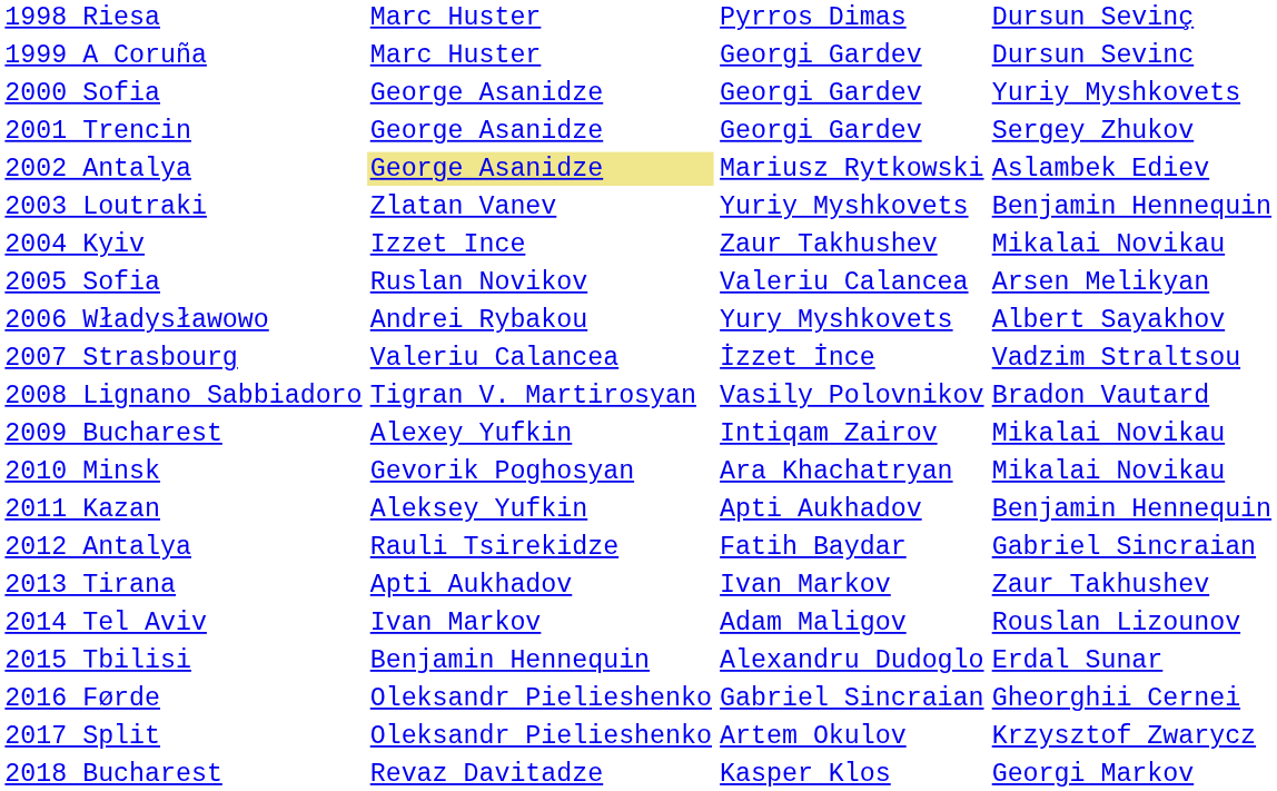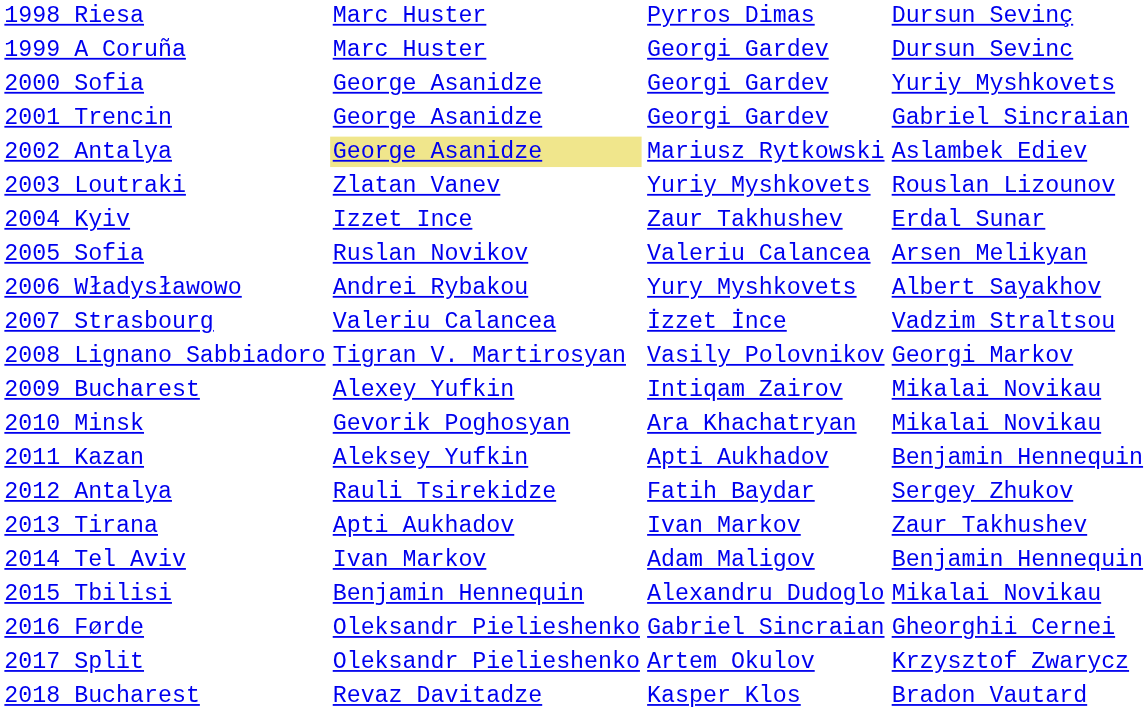 <table>
 <tr>
 <td><a href='#'>1998 Riesa</a></td>
 <td> <a href='#'>Marc Huster</a></td>
 <td> <a href='#'>Pyrros Dimas</a></td>
 <td> <a href='#'>Dursun Sevinç</a></td>
 </tr>
 <tr>
 <td><a href='#'>1999 A Coruña</a></td>
 <td> <a href='#'>Marc Huster</a></td>
 <td> <a href='#'>Georgi Gardev</a></td>
 <td> <a href='#'>Dursun Sevinc</a></td>
 </tr>
 <tr>
 <td><a href='#'>2000 Sofia</a></td>
 <td> <a href='#'>George Asanidze</a></td>
 <td> <a href='#'>Georgi Gardev</a></td>
 <td> <a href='#'>Yuriy Myshkovets</a></td>
 </tr>
 <tr>
 <td><a href='#'>2001 Trencin</a></td>
 <td> <a href='#'>George Asanidze</a></td>
 <td> <a href='#'>Georgi Gardev</a></td>
-<td> <a href='#'>Sergey Zhukov</a></td>
+<td> <a href='#'>Gabriel Sincraian </a></td>
 </tr>
 <tr>
 <td><a href='#'>2002 Antalya</a></td>
 <td style="background: khaki;"> <a href='#'>George Asanidze</a></td>
 <td> <a href='#'>Mariusz Rytkowski</a></td>
 <td> <a href='#'>Aslambek Ediev</a></td>
 </tr>
 <tr>
 <td><a href='#'>2003 Loutraki</a></td>
 <td> <a href='#'>Zlatan Vanev</a></td>
 <td> <a href='#'>Yuriy Myshkovets</a></td>
-<td> <a href='#'>Benjamin Hennequin</a></td>
+<td> <a href='#'>Rouslan Lizounov</a></td>
 </tr>
 <tr>
 <td><a href='#'>2004 Kyiv</a></td>
 <td> <a href='#'>Izzet Ince</a></td>
 <td> <a href='#'>Zaur Takhushev</a></td>
-<td> <a href='#'>Mikalai Novikau</a></td>
+<td> <a href='#'>Erdal Sunar</a></td>
 </tr>
 <tr>
 <td><a href='#'>2005 Sofia</a></td>
 <td> <a href='#'>Ruslan Novikov</a></td>
 <td> <a href='#'>Valeriu Calancea</a></td>
 <td> <a href='#'>Arsen Melikyan</a></td>
 </tr>
 <tr>
 <td><a href='#'>2006 Władysławowo</a></td>
 <td> <a href='#'>Andrei Rybakou</a></td>
 <td> <a href='#'>Yury Myshkovets</a></td>
 <td> <a href='#'>Albert Sayakhov</a></td>
 </tr>
 <tr>
 <td><a href='#'>2007 Strasbourg</a></td>
 <td> <a href='#'>Valeriu Calancea</a></td>
 <td> <a href='#'>İzzet İnce</a></td>
 <td> <a href='#'>Vadzim Straltsou</a></td>
 </tr>
 <tr>
 <td><a href='#'>2008 Lignano Sabbiadoro</a></td>
 <td> <a href='#'>Tigran V. Martirosyan</a></td>
 <td> <a href='#'>Vasily Polovnikov</a></td>
-<td> <a href='#'>Bradon Vautard</a></td>
+<td> <a href='#'>Georgi Markov</a></td>
 </tr>
 <tr>
 <td><a href='#'>2009 Bucharest</a></td>
 <td> <a href='#'>Alexey Yufkin</a></td>
 <td> <a href='#'>Intiqam Zairov</a></td>
 <td> <a href='#'>Mikalai Novikau</a></td>
 </tr>
 <tr>
 <td><a href='#'>2010 Minsk</a></td>
 <td> <a href='#'>Gevorik Poghosyan</a></td>
 <td> <a href='#'>Ara Khachatryan</a></td>
 <td> <a href='#'>Mikalai Novikau</a></td>
 </tr>
 <tr>
 <td><a href='#'>2011 Kazan</a></td>
 <td> <a href='#'>Aleksey Yufkin</a></td>
 <td> <a href='#'>Apti Aukhadov</a></td>
 <td> <a href='#'>Benjamin Hennequin</a></td>
 </tr>
 <tr>
 <td><a href='#'>2012 Antalya</a></td>
 <td> <a href='#'>Rauli Tsirekidze </a></td>
 <td> <a href='#'>Fatih Baydar </a></td>
-<td> <a href='#'>Gabriel Sincraian </a></td>
+<td> <a href='#'>Sergey Zhukov</a></td>
 </tr>
 <tr>
 <td><a href='#'>2013 Tirana</a></td>
 <td> <a href='#'>Apti Aukhadov </a></td>
 <td> <a href='#'>Ivan Markov</a></td>
 <td> <a href='#'>Zaur Takhushev</a></td>
 </tr>
 <tr>
 <td><a href='#'>2014 Tel Aviv</a></td>
 <td> <a href='#'>Ivan Markov</a></td>
 <td> <a href='#'>Adam Maligov</a></td>
-<td> <a href='#'>Rouslan Lizounov</a></td>
+<td> <a href='#'>Benjamin Hennequin</a></td>
 </tr>
 <tr>
 <td><a href='#'>2015 Tbilisi</a></td>
 <td> <a href='#'>Benjamin Hennequin</a></td>
 <td> <a href='#'>Alexandru Dudoglo</a></td>
-<td> <a href='#'>Erdal Sunar</a></td>
+<td> <a href='#'>Mikalai Novikau</a></td>
 </tr>
 <tr>
 <td><a href='#'>2016 Førde</a></td>
 <td> <a href='#'>Oleksandr Pielieshenko</a></td>
 <td> <a href='#'>Gabriel Sincraian</a></td>
 <td> <a href='#'>Gheorghii Cernei</a></td>
 </tr>
 <tr>
 <td><a href='#'>2017 Split</a></td>
 <td> <a href='#'>Oleksandr Pielieshenko</a></td>
 <td> <a href='#'>Artem Okulov</a></td>
 <td> <a href='#'>Krzysztof Zwarycz</a></td>
 </tr>
 <tr>
 <td><a href='#'>2018 Bucharest</a></td>
 <td> <a href='#'>Revaz Davitadze</a></td>
 <td> <a href='#'>Kasper Klos</a></td>
-<td> <a href='#'>Georgi Markov</a></td>
+<td> <a href='#'>Bradon Vautard</a></td>
 </tr>
 </table>
